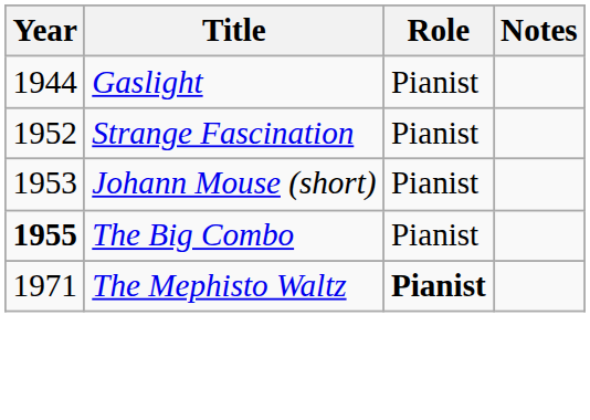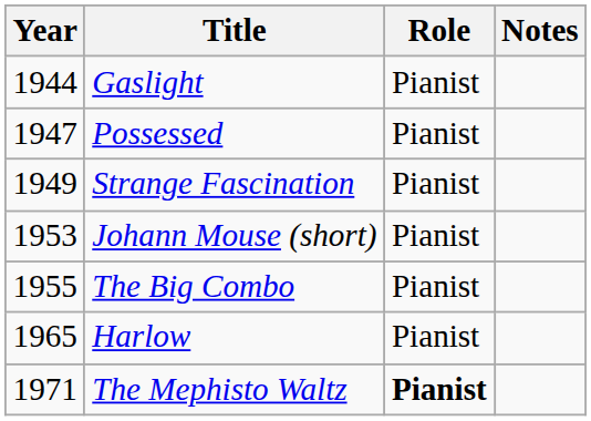 <table class="wikitable">
 <tr the mephisto waltz>
 <th>Year</th>
 <th>Title</th>
 <th>Role</th>
 <th>Notes</th>
 </tr>
 <tr>
 <td>1944</td>
 <td><em><a href='#'>Gaslight</a></em></td>
 <td>Pianist</td>
 <td></td>
 </tr>
 <tr>
-<td>1952</td>
+<td>1947</td>
+<td><em><a href='#'>Possessed</a></em></td>
+<td>Pianist</td>
+<td></td>
+</tr>
+<tr>
+<td>1949</td>
 <td><em><a href='#'>Strange Fascination</a></em></td>
 <td>Pianist</td>
 <td></td>
 </tr>
 <tr>
 <td>1953</td>
 <td><em><a href='#'>Johann Mouse</a> (short)</em></td>
 <td>Pianist</td>
 <td></td>
 </tr>
 <tr>
-<td><strong>1955</strong></td>
+<td>1955</td>
 <td><em><a href='#'>The Big Combo</a></em></td>
 <td>Pianist</td>
 <td Uncredited, (final film role)></td>
+</tr>
+<tr>
+<td>1965</td>
+<td><em><a href='#'>Harlow</a></em></td>
+<td>Pianist</td>
+<td></td>
 </tr>
 <tr>
 <td>1971</td>
 <td><em><a href='#'>The Mephisto Waltz</a></em></td>
 <td><strong>Pianist</strong></td>
 <td></td>
 </tr>
 </table>
